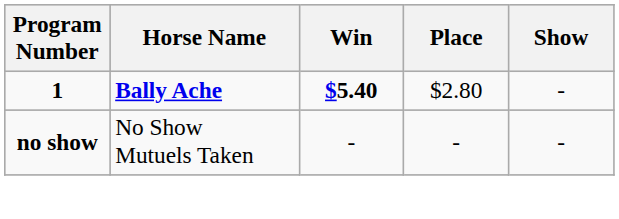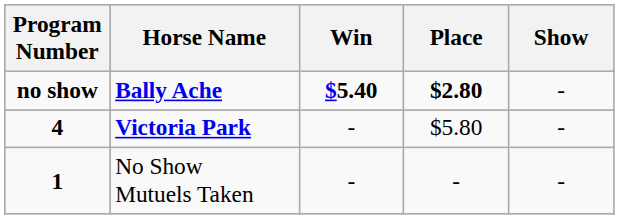 <table class="wikitable sortable" style="font-size:90%">
 <tr>
 <th width="58px">Program <br> Number</th>
 <th width="110px">Horse Name <br></th>
 <th width="58px">Win <br></th>
 <th width="58px">Place <br></th>
 <th width="58px">Show <br></th>
 </tr>
 <tr>
-<td align=center><strong>1</strong></td>
+<td align=center><strong>no show</strong></td>
 <td><strong><a href='#'>Bally Ache</a></strong></td>
 <td align=center><strong><a href='#'>$</a>5.40</strong></td>
-<td align=center>$2.80</td>
+<td align=center><strong>$2.80</strong></td>
 <td align=center>-</td>
 </tr>
 <tr>
-<td align=center><strong>no show</strong></td>
+<td align=center><strong>4</strong></td>
+<td><strong><a href='#'>Victoria Park</a></strong></td>
+<td align=center>-</td>
+<td align=center>$5.80</td>
+<td align=center>-</td>
+</tr>
+<tr>
+<td align=center><strong>1</strong></td>
 <td>No Show <br>Mutuels Taken</td>
 <td align=center>-</td>
 <td align=center>-</td>
 <td align=center>-</td>
 </tr>
 </table>
